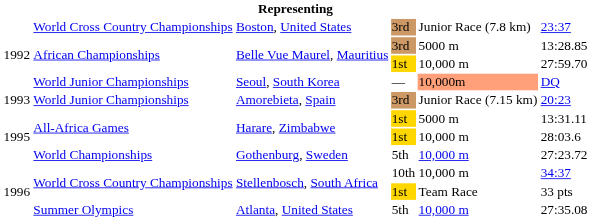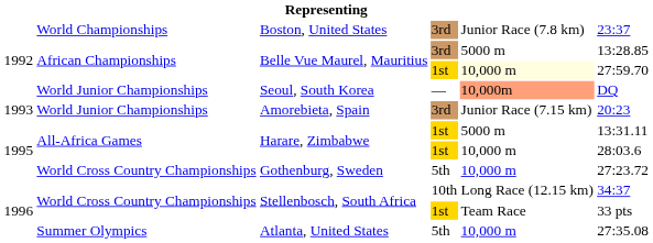 <table>
 <tr>
 <th colspan="6">Representing </th>
 </tr>
 <tr>
 <td rowspan=4>1992</td>
-<td><a href='#'>World Cross Country Championships</a></td>
+<td><a href='#'>World Championships</a></td>
 <td><a href='#'>Boston</a>, <a href='#'>United States</a></td>
 <td bgcolor="cc9966">3rd</td>
 <td>Junior Race (7.8 km)</td>
 <td><a href='#'>23:37</a></td>
 </tr>
 <tr>
 <td rowspan=2><a href='#'>African Championships</a></td>
 <td rowspan=2><a href='#'>Belle Vue Maurel</a>, <a href='#'>Mauritius</a></td>
 <td bgcolor="cc9966">3rd</td>
 <td>5000 m</td>
 <td>13:28.85</td>
 </tr>
 <tr>
 <td bgcolor="gold">1st</td>
-<td>10,000 m</td>
+<td style="background: lightyellow;">10,000 m</td>
 <td>27:59.70</td>
 </tr>
 <tr>
 <td><a href='#'>World Junior Championships</a></td>
 <td><a href='#'>Seoul</a>, <a href='#'>South Korea</a></td>
 <td>—</td>
 <td style="background: lightsalmon;">10,000m</td>
 <td><a href='#'>DQ</a></td>
 </tr>
 <tr>
 <td>1993</td>
 <td><a href='#'>World Junior Championships</a></td>
 <td><a href='#'>Amorebieta</a>, <a href='#'>Spain</a></td>
 <td bgcolor="cc9966">3rd</td>
 <td>Junior Race (7.15 km)</td>
 <td><a href='#'>20:23</a></td>
 </tr>
 <tr>
 <td rowspan=3>1995</td>
 <td rowspan=2><a href='#'>All-Africa Games</a></td>
 <td rowspan=2><a href='#'>Harare</a>, <a href='#'>Zimbabwe</a></td>
 <td bgcolor="gold">1st</td>
 <td>5000 m</td>
 <td>13:31.11</td>
 </tr>
 <tr>
 <td bgcolor="gold">1st</td>
 <td>10,000 m</td>
 <td>28:03.6</td>
 </tr>
 <tr>
-<td><a href='#'>World Championships</a></td>
+<td><a href='#'>World Cross Country Championships</a></td>
 <td><a href='#'>Gothenburg</a>, <a href='#'>Sweden</a></td>
 <td>5th</td>
 <td><a href='#'>10,000 m</a></td>
 <td>27:23.72</td>
 </tr>
 <tr>
 <td rowspan=3>1996</td>
 <td rowspan=2><a href='#'>World Cross Country Championships</a></td>
 <td rowspan=2><a href='#'>Stellenbosch</a>, <a href='#'>South Africa</a></td>
 <td>10th</td>
-<td>10,000 m</td>
+<td>Long Race (12.15 km)</td>
 <td><a href='#'>34:37</a></td>
 </tr>
 <tr>
 <td bgcolor="gold">1st</td>
 <td>Team Race</td>
 <td>33 pts</td>
 </tr>
 <tr>
 <td><a href='#'>Summer Olympics</a></td>
 <td><a href='#'>Atlanta</a>, <a href='#'>United States</a></td>
 <td>5th</td>
 <td><a href='#'>10,000 m</a></td>
 <td>27:35.08</td>
 </tr>
 </table>
